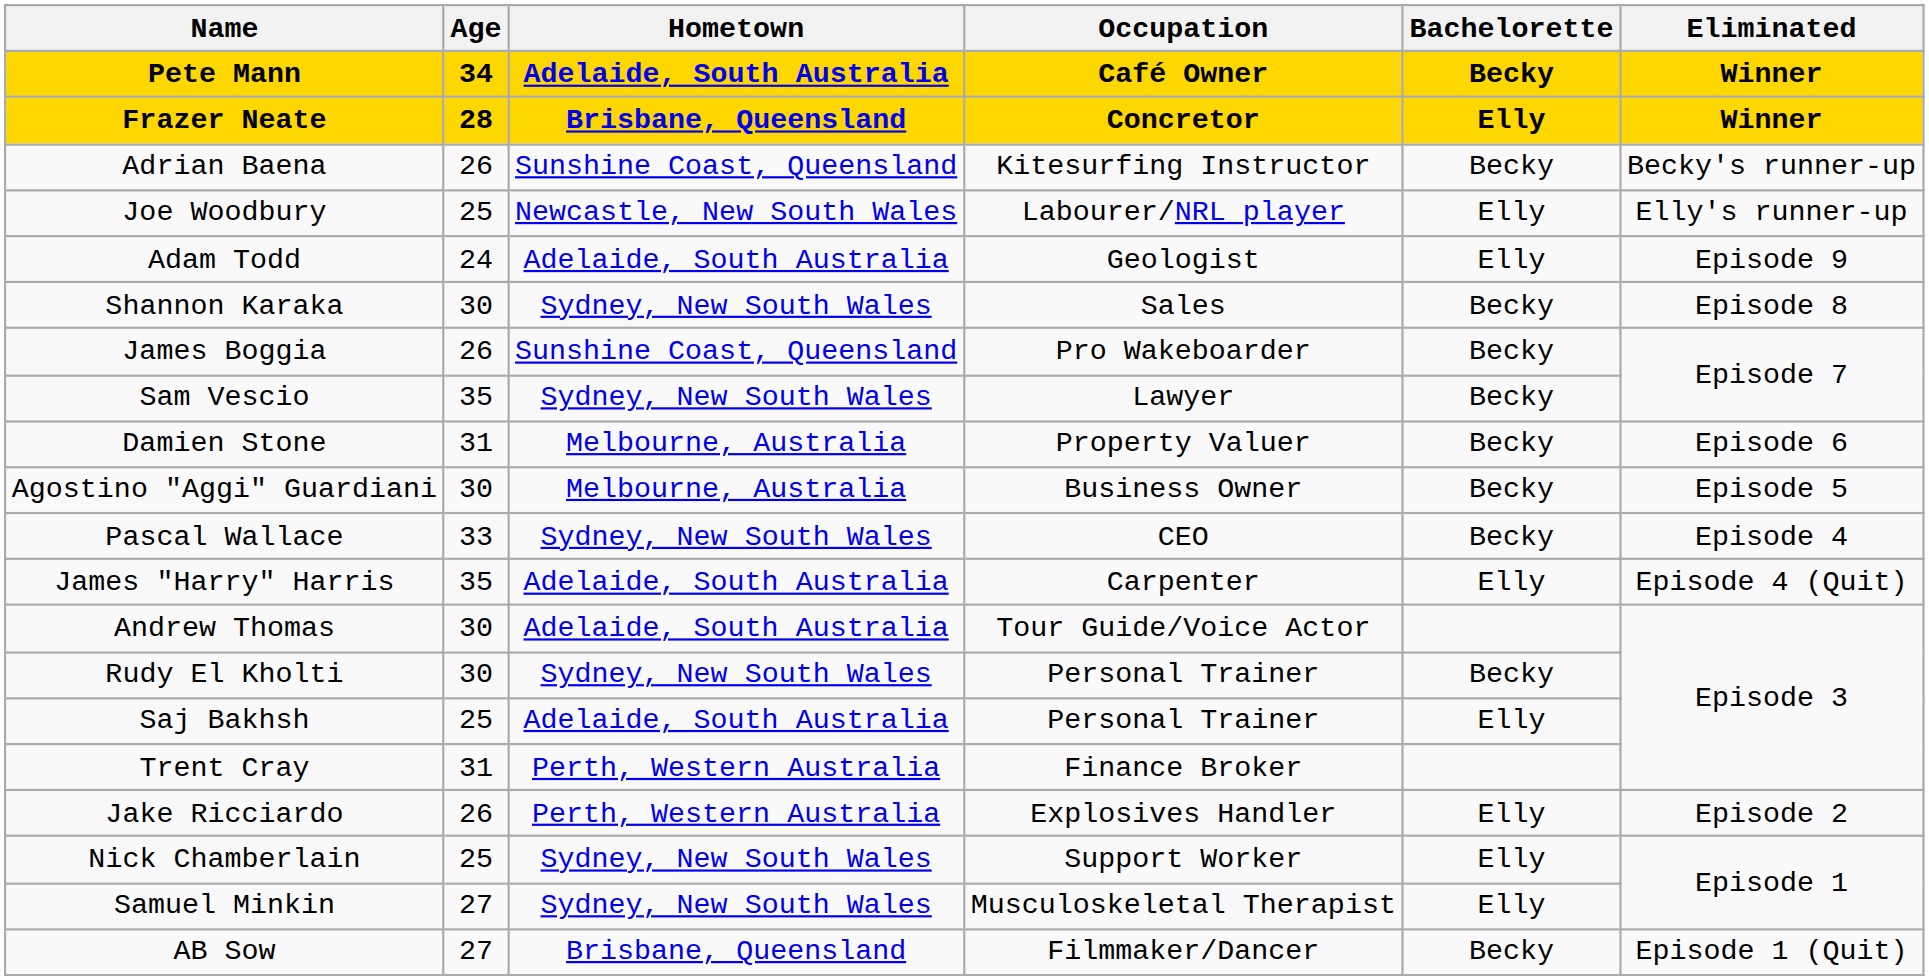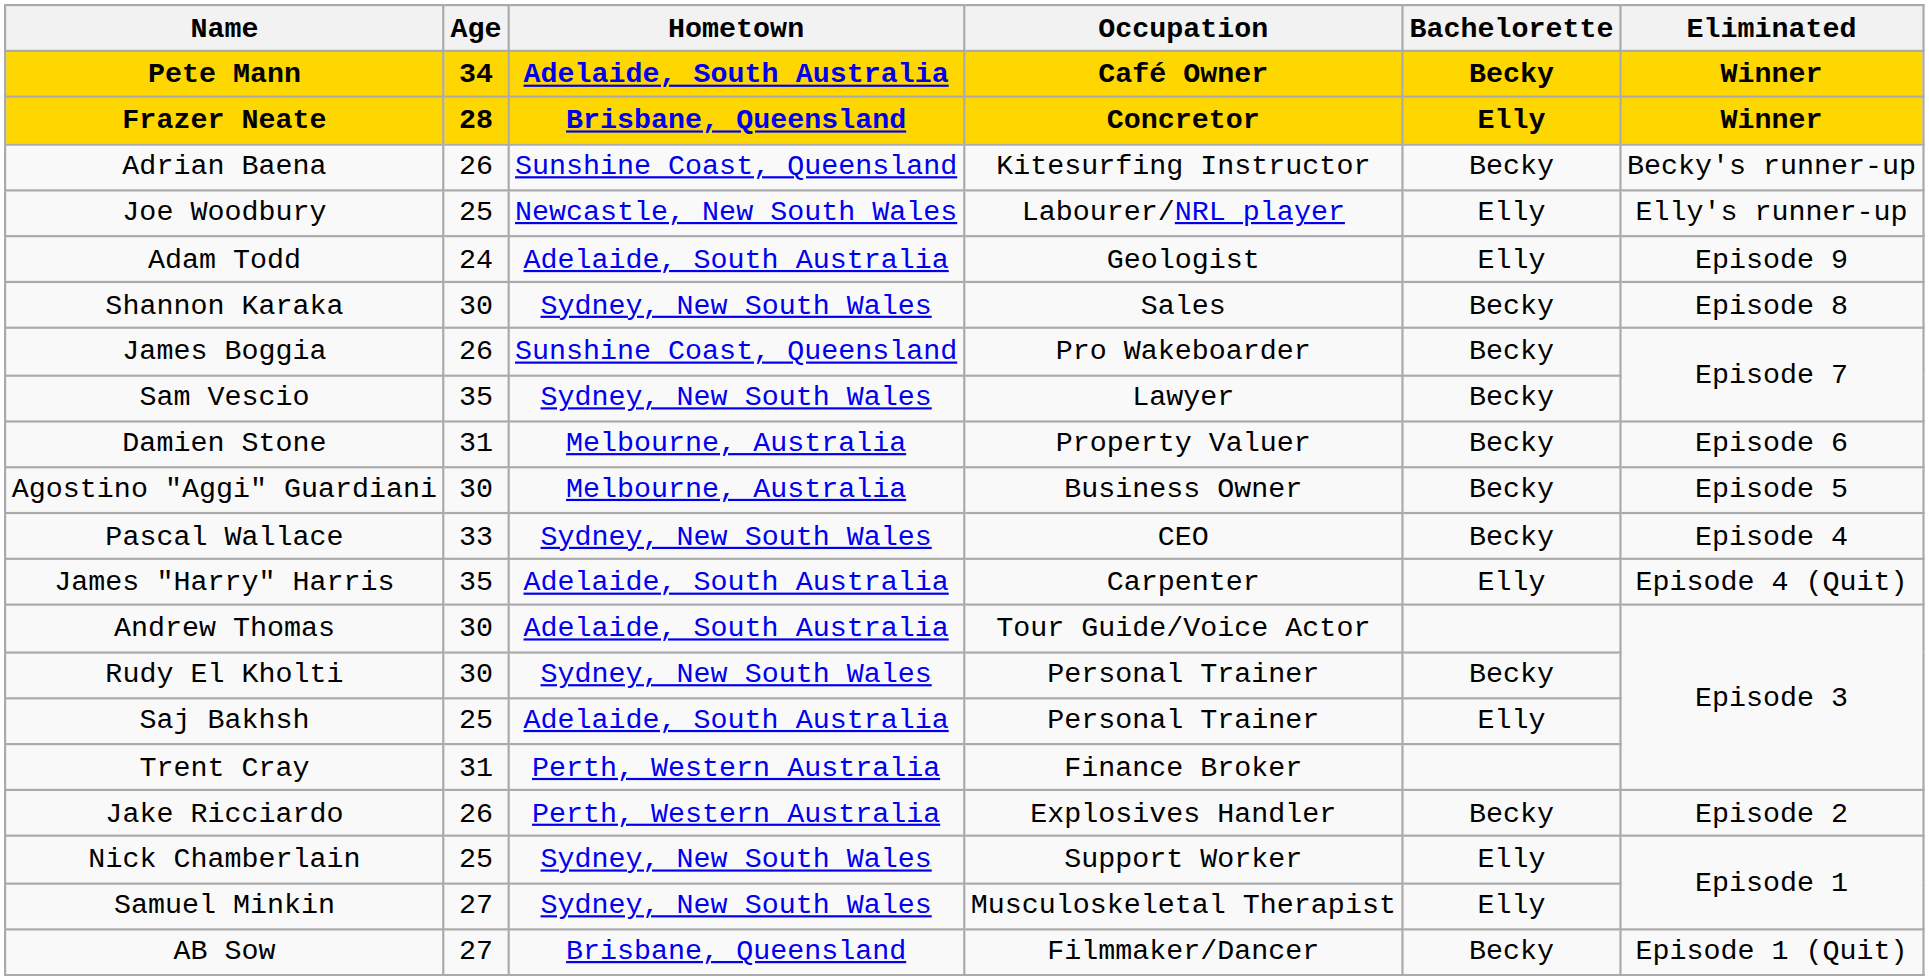 <table class="wikitable" style="text-align:center">
 <tr>
 <th>Name</th>
 <th>Age</th>
 <th>Hometown</th>
 <th>Occupation</th>
 <th>Bachelorette</th>
 <th>Eliminated</th>
 </tr>
 <tr bgcolor="Gold">
 <td><strong>Pete Mann</strong></td>
 <td><strong>34</strong></td>
 <td><strong><a href='#'>Adelaide, South Australia</a></strong></td>
 <td><strong>Café Owner</strong></td>
 <td><strong>Becky</strong></td>
 <td><strong>Winner</strong></td>
 </tr>
 <tr bgcolor="Gold">
 <td><strong>Frazer Neate</strong></td>
 <td><strong>28</strong></td>
 <td><strong><a href='#'>Brisbane, Queensland</a></strong></td>
 <td><strong>Concretor</strong></td>
 <td><strong>Elly</strong></td>
 <td><strong>Winner</strong></td>
 </tr>
 <tr>
 <td>Adrian Baena</td>
 <td>26</td>
 <td><a href='#'>Sunshine Coast, Queensland</a></td>
 <td>Kitesurfing Instructor</td>
 <td>Becky</td>
 <td>Becky's runner-up</td>
 </tr>
 <tr>
 <td>Joe Woodbury</td>
 <td>25</td>
 <td><a href='#'>Newcastle, New South Wales</a></td>
 <td>Labourer/<a href='#'>NRL player</a></td>
 <td>Elly</td>
 <td>Elly's runner-up</td>
 </tr>
 <tr>
 <td>Adam Todd</td>
 <td>24</td>
 <td><a href='#'>Adelaide, South Australia</a></td>
 <td>Geologist</td>
 <td>Elly</td>
 <td>Episode 9</td>
 </tr>
 <tr>
 <td>Shannon Karaka</td>
 <td>30</td>
 <td><a href='#'>Sydney, New South Wales</a></td>
 <td>Sales</td>
 <td>Becky</td>
 <td>Episode 8</td>
 </tr>
 <tr>
 <td>James Boggia</td>
 <td>26</td>
 <td><a href='#'>Sunshine Coast, Queensland</a></td>
 <td>Pro Wakeboarder</td>
 <td>Becky</td>
 <td rowspan="2">Episode 7</td>
 </tr>
 <tr>
 <td>Sam Vescio</td>
 <td>35</td>
 <td><a href='#'>Sydney, New South Wales</a></td>
 <td>Lawyer</td>
 <td>Becky</td>
 </tr>
 <tr>
 <td>Damien Stone</td>
 <td>31</td>
 <td><a href='#'>Melbourne, Australia</a></td>
 <td>Property Valuer</td>
 <td>Becky</td>
 <td>Episode 6</td>
 </tr>
 <tr>
 <td>Agostino "Aggi" Guardiani</td>
 <td>30</td>
 <td><a href='#'>Melbourne, Australia</a></td>
 <td>Business Owner</td>
 <td>Becky</td>
 <td>Episode 5</td>
 </tr>
 <tr>
 <td>Pascal Wallace</td>
 <td>33</td>
 <td><a href='#'>Sydney, New South Wales</a></td>
 <td>CEO</td>
 <td>Becky</td>
 <td>Episode 4</td>
 </tr>
 <tr>
 <td>James "Harry" Harris</td>
 <td>35</td>
 <td><a href='#'>Adelaide, South Australia</a></td>
 <td>Carpenter</td>
 <td>Elly</td>
 <td>Episode 4 (Quit)</td>
 </tr>
 <tr>
 <td>Andrew Thomas</td>
 <td>30</td>
 <td><a href='#'>Adelaide, South Australia</a></td>
 <td>Tour Guide/Voice Actor</td>
 <td></td>
 <td rowspan="4">Episode 3</td>
 </tr>
 <tr>
 <td>Rudy El Kholti</td>
 <td>30</td>
 <td><a href='#'>Sydney, New South Wales</a></td>
 <td>Personal Trainer</td>
 <td>Becky</td>
 </tr>
 <tr>
 <td>Saj Bakhsh</td>
 <td>25</td>
 <td><a href='#'>Adelaide, South Australia</a></td>
 <td>Personal Trainer</td>
 <td>Elly</td>
 </tr>
 <tr>
 <td>Trent Cray</td>
 <td>31</td>
 <td><a href='#'>Perth, Western Australia</a></td>
 <td>Finance Broker</td>
 <td></td>
 </tr>
 <tr>
 <td>Jake Ricciardo</td>
 <td>26</td>
 <td><a href='#'>Perth, Western Australia</a></td>
 <td>Explosives Handler</td>
-<td>Elly</td>
+<td>Becky</td>
 <td>Episode 2</td>
 </tr>
 <tr>
 <td>Nick Chamberlain</td>
 <td>25</td>
 <td><a href='#'>Sydney, New South Wales</a></td>
 <td>Support Worker</td>
 <td>Elly</td>
 <td rowspan="2">Episode 1</td>
 </tr>
 <tr>
 <td>Samuel Minkin</td>
 <td>27</td>
 <td><a href='#'>Sydney, New South Wales</a></td>
 <td>Musculoskeletal Therapist</td>
 <td>Elly</td>
 </tr>
 <tr>
 <td>AB Sow</td>
 <td>27</td>
 <td><a href='#'>Brisbane, Queensland</a></td>
 <td>Filmmaker/Dancer</td>
 <td>Becky</td>
 <td>Episode 1 (Quit)</td>
 </tr>
 <tr>
 </tr>
 </table>
